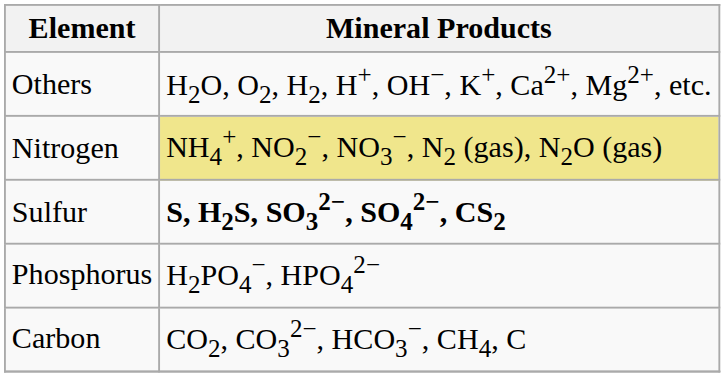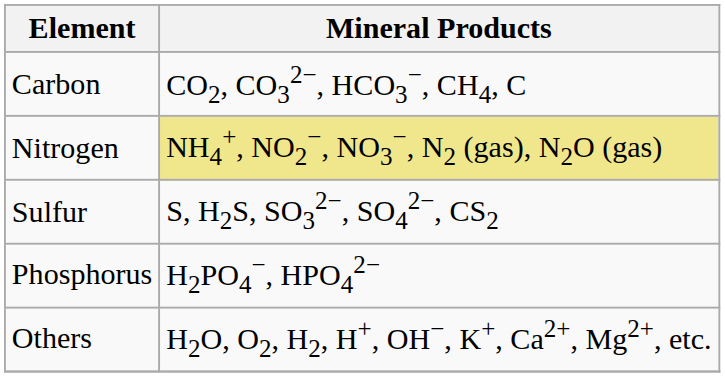 <table Class="wikitable">
 <tr>
 <th>Element</th>
 <th>Mineral Products</th>
 </tr>
 <tr>
-<td>Others</td>
-<td>H<sub>2</sub>O, O<sub>2</sub>, H<sub>2</sub>, H<sup>+</sup>, OH<sup>−</sup>, K<sup>+</sup>, Ca<sup>2+</sup>, Mg<sup>2+</sup>, etc.</td>
+<td>Carbon</td>
+<td>CO<sub>2</sub>,  CO<sub>3</sub><sup>2−</sup>, HCO<sub>3</sub><sup>−</sup>, CH<sub>4</sub>, C</td>
 </tr>
 <tr>
 <td>Nitrogen</td>
 <td style="background: khaki;">NH<sub>4</sub><sup>+</sup>, NO<sub>2</sub><sup>−</sup>, NO<sub>3</sub><sup>−</sup>, N<sub>2</sub> (gas), N<sub>2</sub>O (gas)</td>
 </tr>
 <tr>
 <td>Sulfur</td>
-<td><strong>S, H<sub>2</sub>S, SO<sub>3</sub><sup>2−</sup>, SO<sub>4</sub><sup>2−</sup>, CS<sub>2</sub></strong></td>
+<td>S, H<sub>2</sub>S, SO<sub>3</sub><sup>2−</sup>, SO<sub>4</sub><sup>2−</sup>, CS<sub>2</sub></td>
 </tr>
 <tr>
 <td>Phosphorus</td>
 <td>H<sub>2</sub>PO<sub>4</sub><sup>−</sup>, HPO<sub>4</sub><sup>2−</sup></td>
 </tr>
 <tr>
-<td>Carbon</td>
-<td>CO<sub>2</sub>,  CO<sub>3</sub><sup>2−</sup>, HCO<sub>3</sub><sup>−</sup>, CH<sub>4</sub>, C</td>
+<td>Others</td>
+<td>H<sub>2</sub>O, O<sub>2</sub>, H<sub>2</sub>, H<sup>+</sup>, OH<sup>−</sup>, K<sup>+</sup>, Ca<sup>2+</sup>, Mg<sup>2+</sup>, etc.</td>
 </tr>
 <tr>
 </tr>
 </table>
